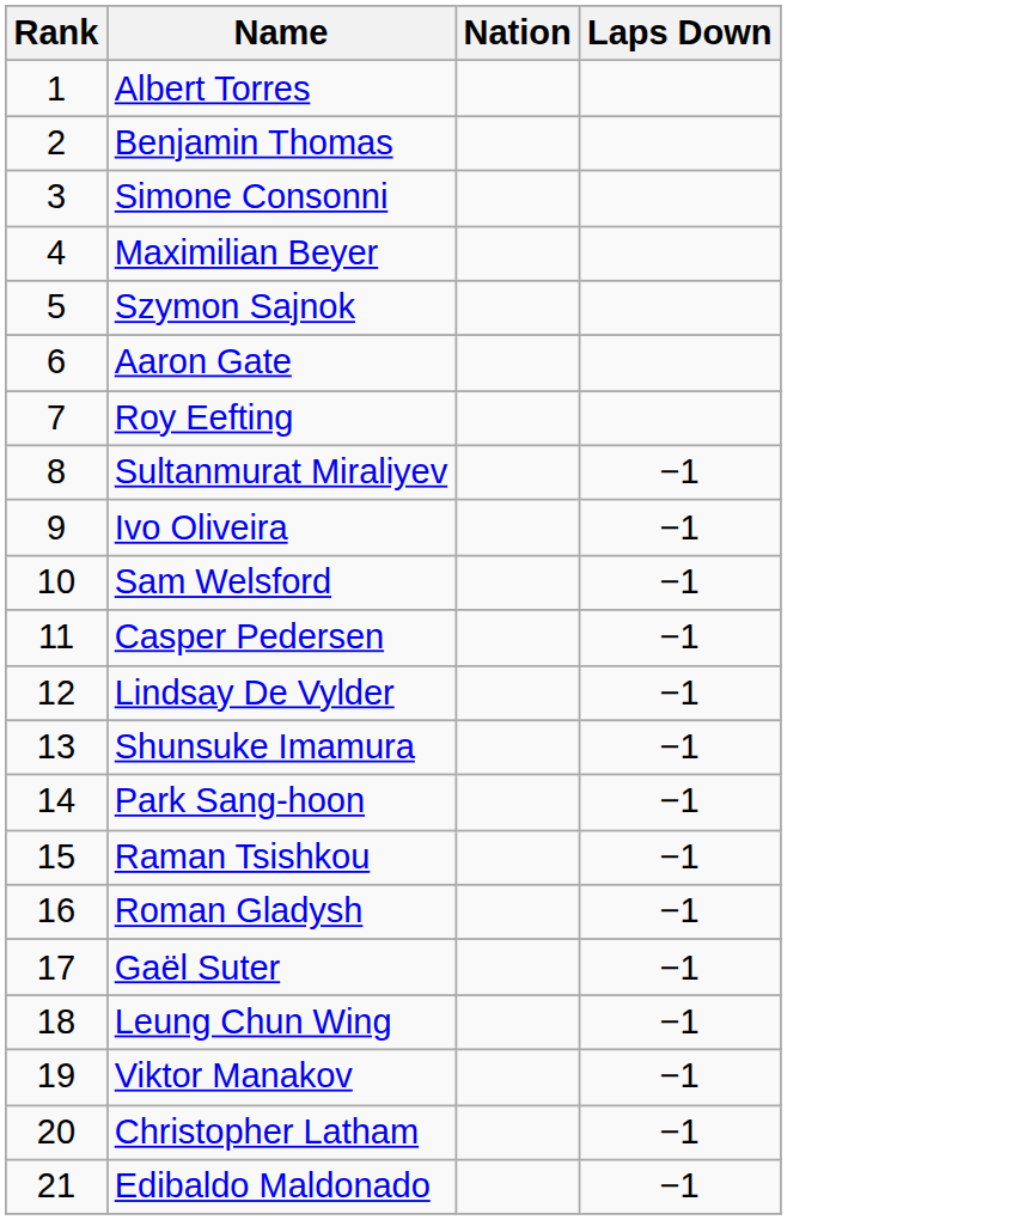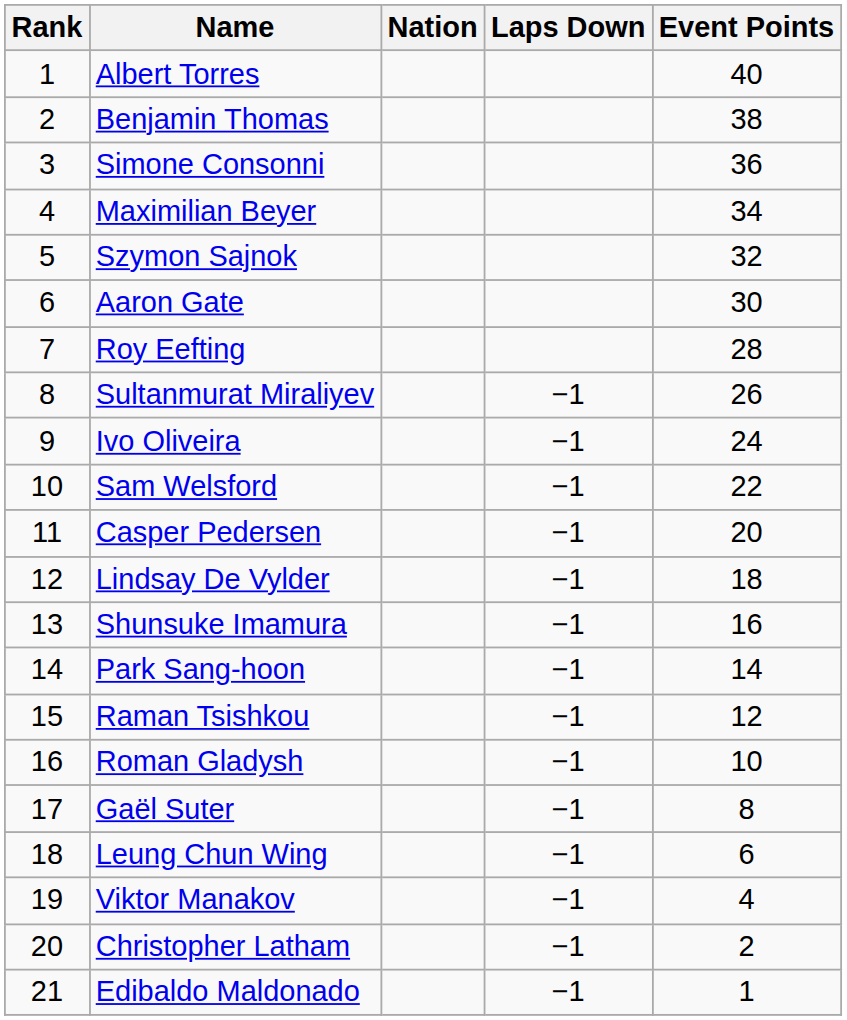 <table class="wikitable sortable" style="text-align:center">
 <tr>
 <th>Rank</th>
 <th>Name</th>
 <th>Nation</th>
 <th>Laps Down</th>
+<th>Event Points</th>
 </tr>
 <tr>
 <td>1</td>
 <td align=left><a href='#'>Albert Torres</a></td>
 <td align=left></td>
 <td></td>
+<td>40</td>
 </tr>
 <tr>
 <td>2</td>
 <td align=left><a href='#'>Benjamin Thomas</a></td>
 <td align=left></td>
 <td></td>
+<td>38</td>
 </tr>
 <tr>
 <td>3</td>
 <td align=left><a href='#'>Simone Consonni</a></td>
 <td align=left></td>
 <td></td>
+<td>36</td>
 </tr>
 <tr>
 <td>4</td>
 <td align=left><a href='#'>Maximilian Beyer</a></td>
 <td align=left></td>
 <td></td>
+<td>34</td>
 </tr>
 <tr>
 <td>5</td>
 <td align=left><a href='#'>Szymon Sajnok</a></td>
 <td align=left></td>
 <td></td>
+<td>32</td>
 </tr>
 <tr>
 <td>6</td>
 <td align=left><a href='#'>Aaron Gate</a></td>
 <td align=left></td>
 <td></td>
+<td>30</td>
 </tr>
 <tr>
 <td>7</td>
 <td align=left><a href='#'>Roy Eefting</a></td>
 <td align=left></td>
 <td></td>
+<td>28</td>
 </tr>
 <tr>
 <td>8</td>
 <td align=left><a href='#'>Sultanmurat Miraliyev</a></td>
 <td align=left></td>
 <td>−1</td>
+<td>26</td>
 </tr>
 <tr>
 <td>9</td>
 <td align=left><a href='#'>Ivo Oliveira</a></td>
 <td align=left></td>
 <td>−1</td>
+<td>24</td>
 </tr>
 <tr>
 <td>10</td>
 <td align=left><a href='#'>Sam Welsford</a></td>
 <td align=left></td>
 <td>−1</td>
+<td>22</td>
 </tr>
 <tr>
 <td>11</td>
 <td align=left><a href='#'>Casper Pedersen</a></td>
 <td align=left></td>
 <td>−1</td>
+<td>20</td>
 </tr>
 <tr>
 <td>12</td>
 <td align=left><a href='#'>Lindsay De Vylder</a></td>
 <td align=left></td>
 <td>−1</td>
+<td>18</td>
 </tr>
 <tr>
 <td>13</td>
 <td align=left><a href='#'>Shunsuke Imamura</a></td>
 <td align=left></td>
 <td>−1</td>
+<td>16</td>
 </tr>
 <tr>
 <td>14</td>
 <td align=left><a href='#'>Park Sang-hoon</a></td>
 <td align=left></td>
 <td>−1</td>
+<td>14</td>
 </tr>
 <tr>
 <td>15</td>
 <td align=left><a href='#'>Raman Tsishkou</a></td>
 <td align=left></td>
 <td>−1</td>
+<td>12</td>
 </tr>
 <tr>
 <td>16</td>
 <td align=left><a href='#'>Roman Gladysh</a></td>
 <td align=left></td>
 <td>−1</td>
+<td>10</td>
 </tr>
 <tr>
 <td>17</td>
 <td align=left><a href='#'>Gaël Suter</a></td>
 <td align=left></td>
 <td>−1</td>
+<td>8</td>
 </tr>
 <tr>
 <td>18</td>
 <td align=left><a href='#'>Leung Chun Wing</a></td>
 <td align=left></td>
 <td>−1</td>
+<td>6</td>
 </tr>
 <tr>
 <td>19</td>
 <td align=left><a href='#'>Viktor Manakov</a></td>
 <td align=left></td>
 <td>−1</td>
+<td>4</td>
 </tr>
 <tr>
 <td>20</td>
 <td align=left><a href='#'>Christopher Latham</a></td>
 <td align=left></td>
 <td>−1</td>
+<td>2</td>
 </tr>
 <tr>
 <td>21</td>
 <td align=left><a href='#'>Edibaldo Maldonado</a></td>
 <td align=left></td>
 <td>−1</td>
+<td>1</td>
 </tr>
 </table>
